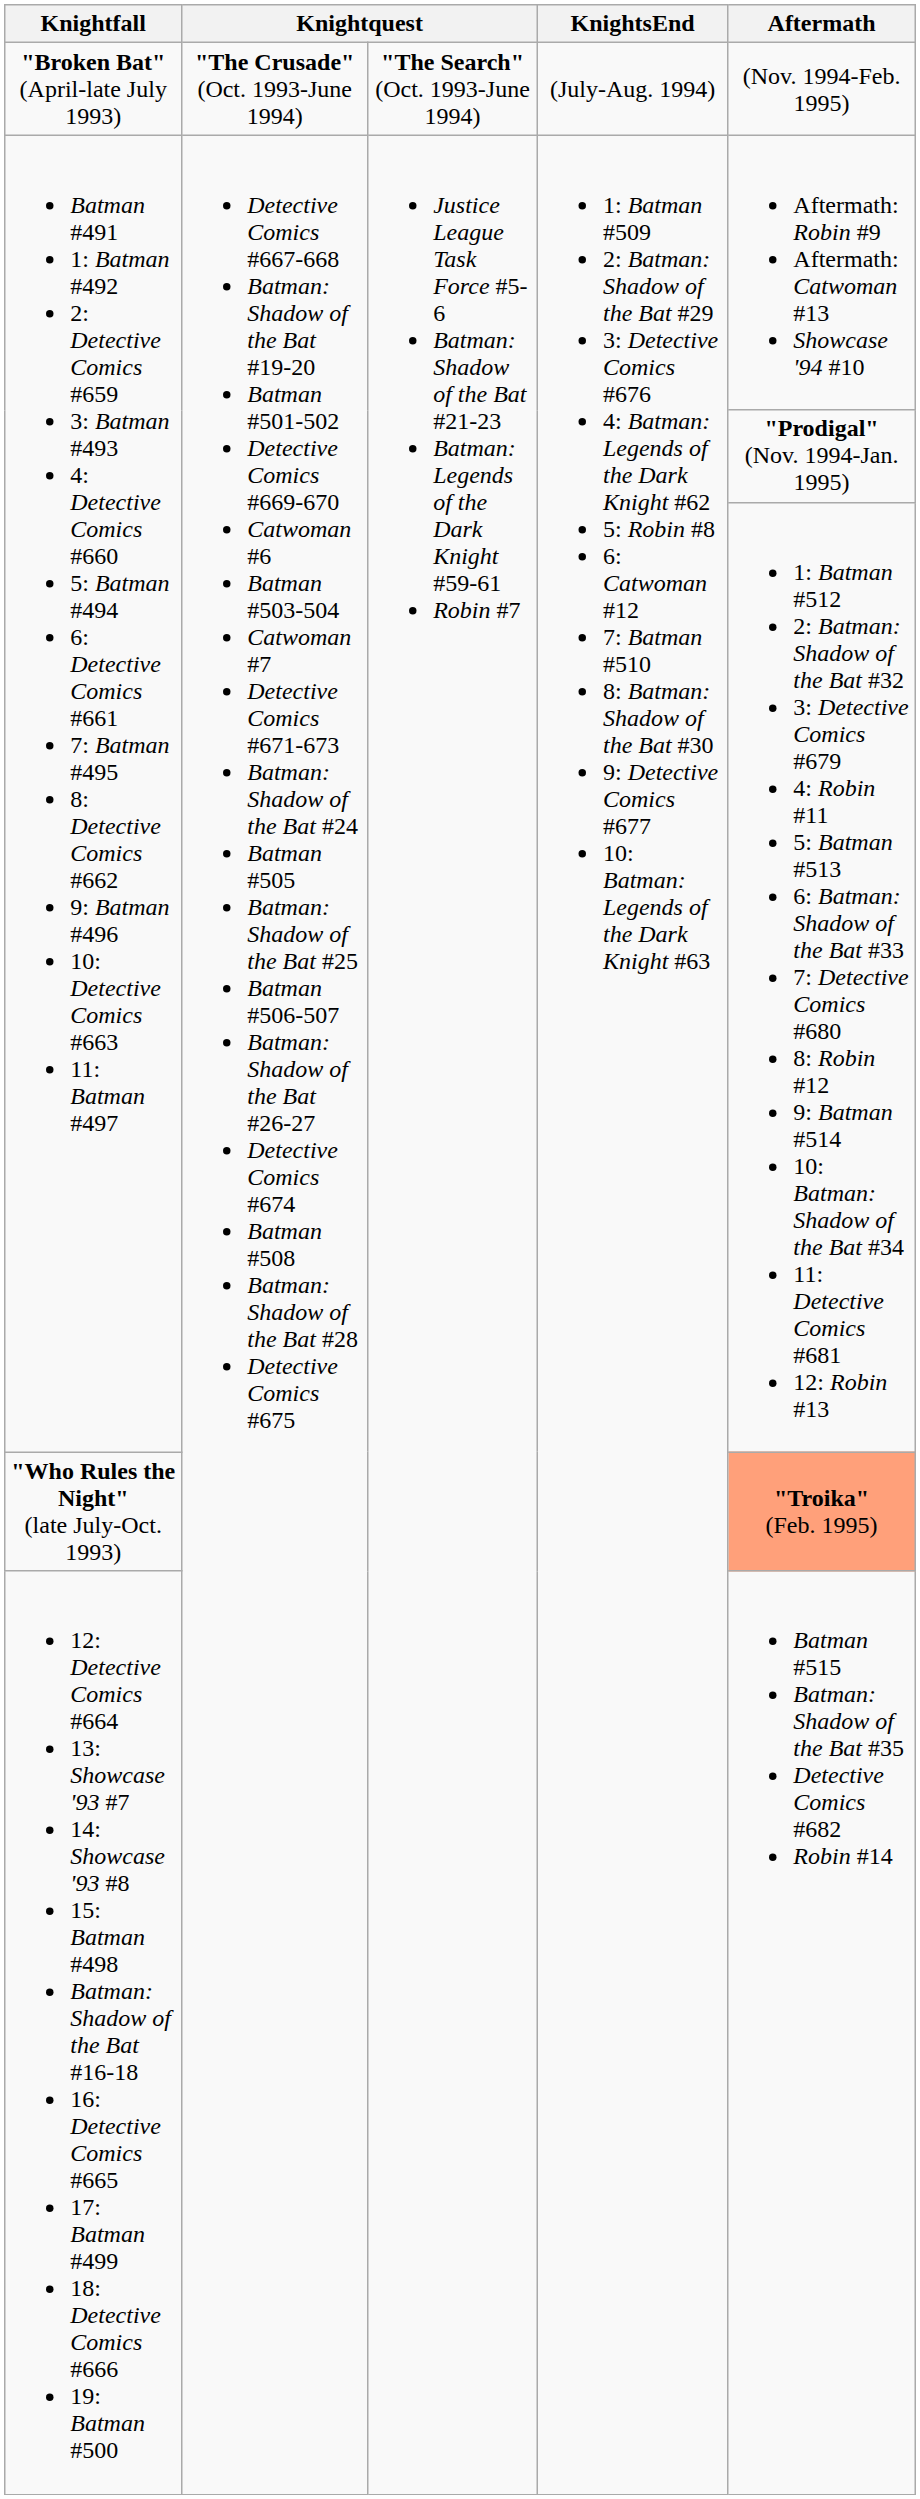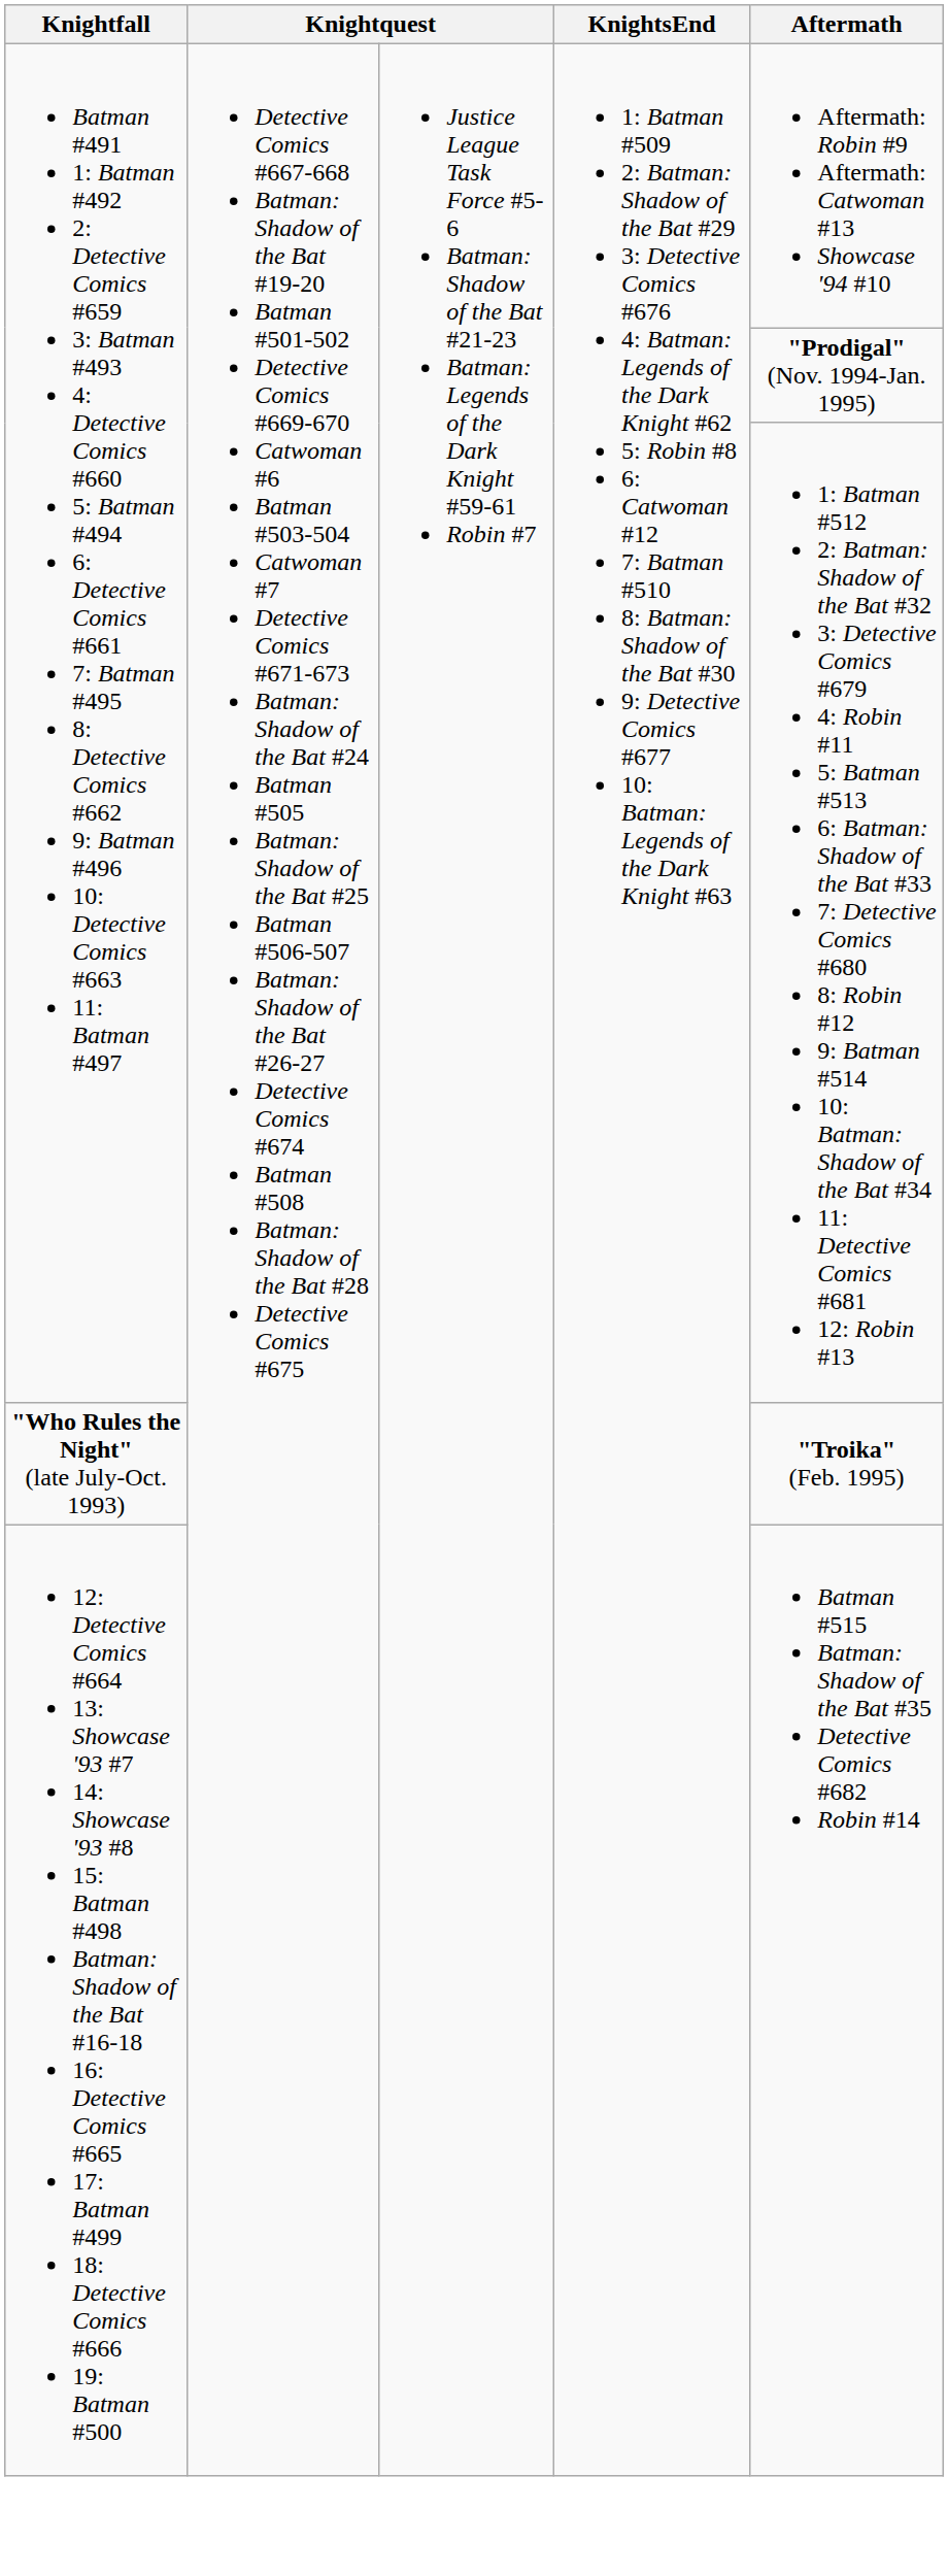 <table class="wikitable">
 <tr>
 <th>Knightfall</th>
 <th colspan="2">Knightquest</th>
 <th>KnightsEnd</th>
 <th>Aftermath</th>
-</tr>
-<tr style="text-align:center;">
-<td><strong>"Broken Bat"</strong><br>(April-late July 1993)</td>
-<td><strong>"The Crusade"</strong><br>(Oct. 1993-June 1994)</td>
-<td><strong>"The Search"</strong><br>(Oct. 1993-June 1994)</td>
-<td>(July-Aug. 1994)</td>
-<td>(Nov. 1994-Feb. 1995)</td>
 </tr>
 <tr>
 <td rowspan="3" style="vertical-align:top;"><br><ul><li><em>Batman</em> #491</li><li>1: <em>Batman</em> #492</li><li>2: <em>Detective Comics</em> #659</li><li>3: <em>Batman</em> #493</li><li>4: <em>Detective Comics</em> #660</li><li>5: <em>Batman</em> #494</li><li>6: <em>Detective Comics</em> #661</li><li>7: <em>Batman</em> #495</li><li>8: <em>Detective Comics</em> #662</li><li>9: <em>Batman</em> #496</li><li>10: <em>Detective Comics</em> #663</li><li>11: <em>Batman</em> #497</li></ul></td>
 <td rowspan="5" style="vertical-align:top;"><br><ul><li><em>Detective Comics</em> #667-668</li><li><em>Batman: Shadow of the Bat</em> #19-20</li><li><em>Batman</em> #501-502</li><li><em>Detective Comics</em> #669-670</li><li><em>Catwoman</em> #6</li><li><em>Batman</em> #503-504</li><li><em>Catwoman</em> #7</li><li><em>Detective Comics</em> #671-673</li><li><em>Batman: Shadow of the Bat</em> #24</li><li><em>Batman</em> #505</li><li><em>Batman: Shadow of the Bat</em> #25</li><li><em>Batman</em> #506-507</li><li><em>Batman: Shadow of the Bat</em> #26-27</li><li><em>Detective Comics</em> #674</li><li><em>Batman</em> #508</li><li><em>Batman: Shadow of the Bat</em> #28</li><li><em>Detective Comics</em> #675</li></ul></td>
 <td rowspan="5" style="vertical-align:top;"><br><ul><li><em>Justice League Task Force</em> #5-6</li><li><em>Batman: Shadow of the Bat</em> #21-23</li><li><em>Batman: Legends of the Dark Knight</em> #59-61</li><li><em>Robin</em> #7</li></ul></td>
 <td rowspan="5" style="vertical-align:top;"><br><ul><li>1: <em>Batman</em> #509</li><li>2: <em>Batman: Shadow of the Bat</em> #29</li><li>3: <em>Detective Comics</em> #676</li><li>4: <em>Batman: Legends of the Dark Knight</em> #62</li><li>5: <em>Robin</em> #8</li><li>6: <em>Catwoman</em> #12</li><li>7: <em>Batman</em> #510</li><li>8: <em>Batman: Shadow of the Bat</em> #30</li><li>9: <em>Detective Comics</em> #677</li><li>10: <em>Batman: Legends of the Dark Knight</em> #63</li></ul></td>
 <td><br><ul><li>Aftermath: <em>Robin</em> #9</li><li>Aftermath: <em>Catwoman</em> #13</li><li><em>Showcase '94</em> #10</li></ul></td>
 </tr>
 <tr>
 <td style="text-align:center;"><strong>"Prodigal"</strong><br>(Nov. 1994-Jan. 1995)</td>
 </tr>
 <tr>
 <td valign="top"><br><ul><li>1: <em>Batman</em> #512</li><li>2: <em>Batman: Shadow of the Bat</em> #32</li><li>3: <em>Detective Comics</em> #679</li><li>4: <em>Robin</em> #11</li><li>5: <em>Batman</em> #513</li><li>6: <em>Batman: Shadow of the Bat</em> #33</li><li>7: <em>Detective Comics</em> #680</li><li>8: <em>Robin</em> #12</li><li>9: <em>Batman</em> #514</li><li>10: <em>Batman: Shadow of the Bat</em> #34</li><li>11: <em>Detective Comics</em> #681</li><li>12: <em>Robin</em> #13</li></ul></td>
 </tr>
 <tr style="text-align:center;">
 <td><strong>"Who Rules the Night"</strong><br>(late July-Oct. 1993)</td>
-<td style="background: lightsalmon;"><strong>"Troika"</strong><br>(Feb. 1995)</td>
+<td><strong>"Troika"</strong><br>(Feb. 1995)</td>
 </tr>
 <tr>
 <td valign="top"><br><ul><li>12: <em>Detective Comics</em> #664</li><li>13: <em>Showcase '93</em> #7</li><li>14: <em>Showcase '93</em> #8</li><li>15: <em>Batman</em> #498</li><li><em>Batman: Shadow of the Bat</em> #16-18</li><li>16: <em>Detective Comics</em> #665</li><li>17: <em>Batman</em> #499</li><li>18: <em>Detective Comics</em> #666</li><li>19: <em>Batman</em> #500</li></ul></td>
 <td valign="top"><br><ul><li><em>Batman</em> #515</li><li><em>Batman: Shadow of the Bat</em> #35</li><li><em>Detective Comics</em> #682</li><li><em>Robin</em> #14</li></ul></td>
 </tr>
 </table>
